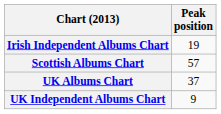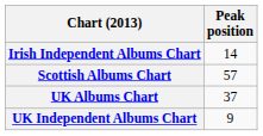 <table class="wikitable sortable plainrowheaders" style="text-align:center">
 <tr>
 <th scope="col">Chart (2013)</th>
 <th scope="col">Peak<br>position</th>
 </tr>
 <tr>
 <th scope="row"><a href='#'>Irish Independent Albums Chart</a></th>
-<td>19</td>
+<td>14</td>
 </tr>
 <tr>
 <th scope="row"><a href='#'>Scottish Albums Chart</a></th>
 <td>57</td>
 </tr>
 <tr>
 <th scope="row"><a href='#'>UK Albums Chart</a></th>
 <td>37</td>
 </tr>
 <tr>
 <th scope="row"><a href='#'>UK Independent Albums Chart</a></th>
 <td>9</td>
 </tr>
 </table>
